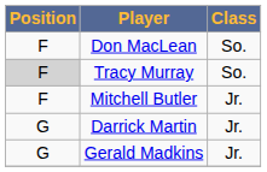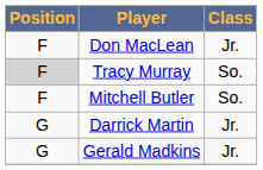 <table class="wikitable sortable sortable">
 <tr>
 <th style="background:#536895; color:#FEBB36">Position</th>
 <th style="background:#536895; color:#FEBB36">Player</th>
 <th style="background:#536895; color:#FEBB36">Class</th>
 </tr>
 <tr style="text-align: center">
 <td>F</td>
 <td><a href='#'>Don MacLean</a></td>
-<td>So.</td>
+<td>Jr.</td>
 </tr>
 <tr style="text-align: center">
 <td style="background: lightgrey;">F</td>
 <td><a href='#'>Tracy Murray</a></td>
 <td>So.</td>
 </tr>
 <tr style="text-align: center">
 <td>F</td>
 <td><a href='#'>Mitchell Butler</a></td>
-<td>Jr.</td>
+<td>So.</td>
 </tr>
 <tr style="text-align: center">
 <td>G</td>
 <td><a href='#'>Darrick Martin</a></td>
 <td>Jr.</td>
 </tr>
 <tr style="text-align: center">
 <td>G</td>
 <td><a href='#'>Gerald Madkins</a></td>
 <td>Jr.</td>
 </tr>
 <tr style="text-align: center">
 </tr>
 </table>
